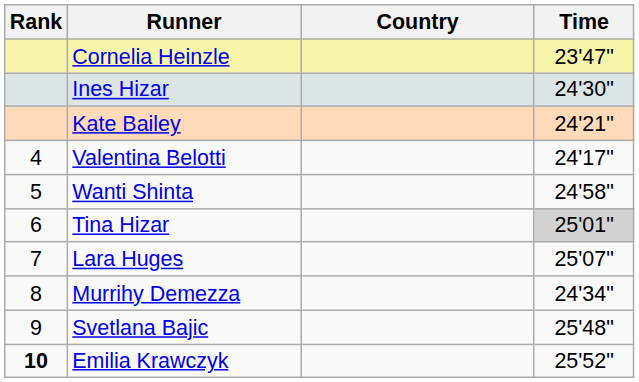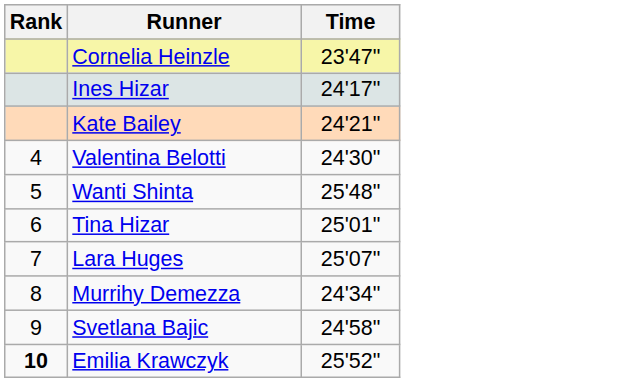 <table class="wikitable" style="text-align:center; font-size: 90%; border: gray solid 1px;border-collapse:collapse;">
 <tr bgcolor="#E4E4E4">
 <th style="border-bottom:1px solid #AAAAAA" width=10>Rank</th>
 <th style="border-bottom:1px solid #AAAAAA" width=150>Runner</th>
-<th style="border-bottom:1px solid #AAAAAA" width=150>Country</th>
 <th style="border-bottom:1px solid #AAAAAA" width=60>Time</th>
 </tr>
 <tr bgcolor=F7F6A8>
 <td></td>
 <td align=left><a href='#'>Cornelia Heinzle</a></td>
-<td align=left></td>
 <td>23'47"</td>
 </tr>
 <tr bgcolor=DCE5E5>
 <td></td>
 <td align=left><a href='#'>Ines Hizar</a></td>
-<td align=left></td>
-<td>24'30"</td>
+<td>24'17"</td>
 </tr>
 <tr bgcolor=FFDAB9>
 <td></td>
 <td align=left><a href='#'>Kate Bailey</a></td>
-<td align=left></td>
 <td>24'21"</td>
 </tr>
 <tr>
 <td>4</td>
 <td align=left><a href='#'>Valentina Belotti</a></td>
-<td align=left></td>
-<td>24'17"</td>
+<td>24'30"</td>
 </tr>
 <tr>
 <td>5</td>
 <td align=left><a href='#'>Wanti Shinta</a></td>
-<td align=left></td>
-<td>24'58"</td>
+<td>25'48"</td>
 </tr>
 <tr>
 <td>6</td>
 <td align=left><a href='#'>Tina Hizar</a></td>
-<td align=left></td>
-<td style="background: lightgrey;">25'01"</td>
+<td>25'01"</td>
 </tr>
 <tr>
 <td>7</td>
 <td align=left><a href='#'>Lara Huges</a></td>
-<td align=left></td>
 <td>25'07"</td>
 </tr>
 <tr>
 <td>8</td>
 <td align=left><a href='#'>Murrihy Demezza</a></td>
-<td align=left></td>
 <td>24'34"</td>
 </tr>
 <tr>
 <td>9</td>
 <td align=left><a href='#'>Svetlana Bajic</a></td>
-<td align=left></td>
-<td>25'48"</td>
+<td>24'58"</td>
 </tr>
 <tr>
 <td><strong>10</strong></td>
 <td align=left><a href='#'>Emilia Krawczyk</a></td>
-<td align=left></td>
 <td>25'52"</td>
 </tr>
 </table>
